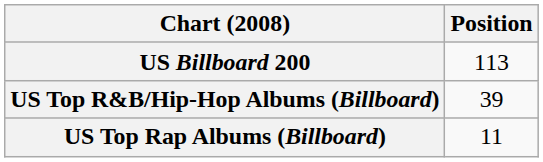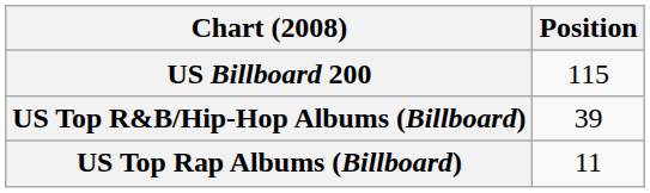 <table class="wikitable sortable plainrowheaders" style="text-align:center">
 <tr>
 <th scope="col">Chart (2008)</th>
 <th scope="col">Position</th>
 </tr>
 <tr>
 <th scope="row">US <em>Billboard</em> 200</th>
-<td style="text-align:center;">113</td>
+<td style="text-align:center;">115</td>
 </tr>
 <tr>
 <th scope="row">US Top R&B/Hip-Hop Albums (<em>Billboard</em>)</th>
 <td style="text-align:center;">39</td>
 </tr>
 <tr>
 <th scope="row">US Top Rap Albums (<em>Billboard</em>)</th>
 <td style="text-align:center;">11</td>
 </tr>
 </table>
